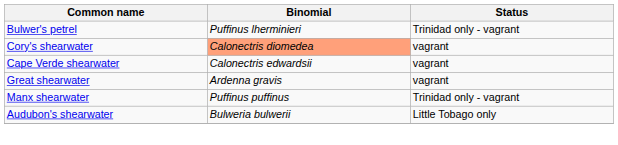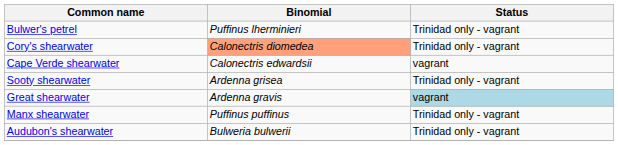 <table width=72% class="wikitable">
 <tr>
 <th width=24%>Common name</th>
 <th width=24%>Binomial</th>
 <th width=24%>Status</th>
 </tr>
 <tr>
 <td><a href='#'>Bulwer's petrel</a></td>
 <td><em>Puffinus lherminieri</em></td>
 <td>Trinidad only - vagrant</td>
 </tr>
 <tr>
 <td><a href='#'>Cory's shearwater</a></td>
 <td style="background: lightsalmon;"><em>Calonectris diomedea</em></td>
-<td>vagrant</td>
+<td>Trinidad only - vagrant</td>
 </tr>
 <tr>
 <td><a href='#'>Cape Verde shearwater</a></td>
 <td><em>Calonectris edwardsii</em></td>
 <td>vagrant</td>
 </tr>
 <tr>
+<td><a href='#'>Sooty shearwater</a></td>
+<td><em>Ardenna grisea</em></td>
+<td>Trinidad only - vagrant</td>
+</tr>
+<tr>
 <td><a href='#'>Great shearwater</a></td>
 <td><em>Ardenna gravis</em></td>
-<td>vagrant</td>
+<td style="background: lightblue;">vagrant</td>
 </tr>
 <tr>
 <td><a href='#'>Manx shearwater</a></td>
 <td><em>Puffinus puffinus</em></td>
 <td>Trinidad only - vagrant</td>
 </tr>
 <tr>
 <td><a href='#'>Audubon's shearwater</a></td>
 <td><em>Bulweria bulwerii</em></td>
-<td>Little Tobago only</td>
+<td>Trinidad only - vagrant</td>
 </tr>
 <tr>
 </tr>
 </table>
